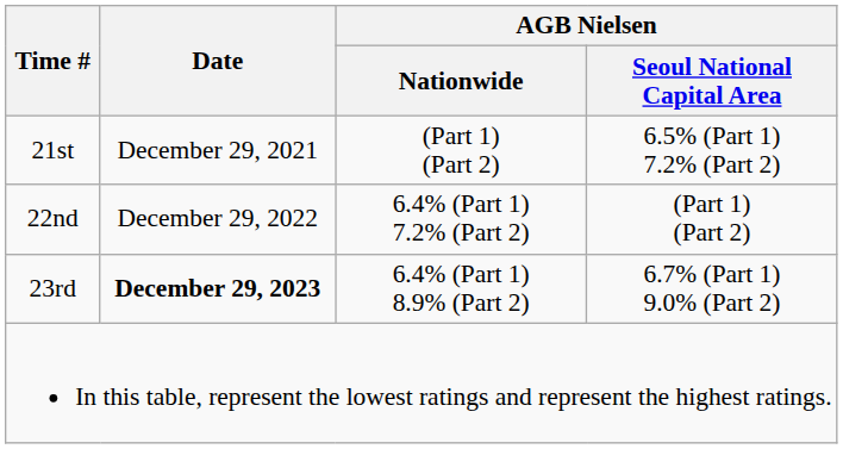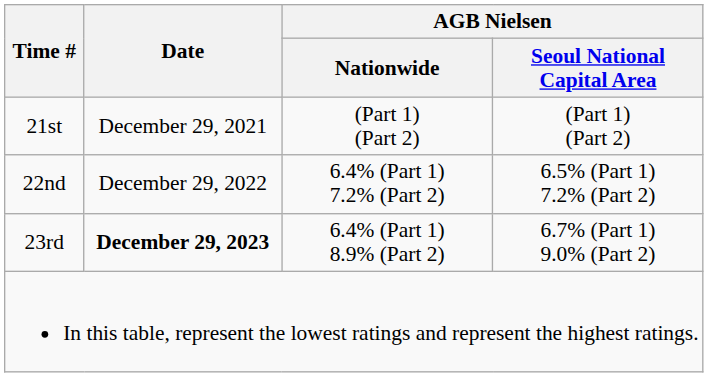 <table class="wikitable" style="text-align:center">
 <tr>
 <th rowspan=2>Time #</th>
 <th rowspan=2>Date</th>
 <th colspan=2>AGB Nielsen</th>
 </tr>
 <tr>
 <th width=150>Nationwide</th>
 <th width=150><a href='#'>Seoul National Capital Area</a></th>
 </tr>
 <tr>
 <td>21st</td>
 <td>December 29, 2021</td>
 <td> (Part 1) <br>   (Part 2)</td>
-<td>6.5%  (Part 1) <br> 7.2% (Part 2)</td>
+<td> (Part 1) <br>  (Part 2)</td>
 </tr>
 <tr>
 <td>22nd</td>
 <td>December 29, 2022</td>
 <td>6.4%  (Part 1) <br> 7.2% (Part 2)</td>
-<td> (Part 1) <br>  (Part 2)</td>
+<td>6.5%  (Part 1) <br> 7.2% (Part 2)</td>
 </tr>
 <tr>
 <td>23rd</td>
 <td><strong>December 29, 2023</strong></td>
 <td>6.4%  (Part 1) <br> 8.9% (Part 2)</td>
 <td>6.7%  (Part 1) <br> 9.0% (Part 2)</td>
 </tr>
 <tr>
 <td colspan="5"><br><ul><li>In this table,  represent the lowest ratings and  represent the highest ratings.</li></ul></td>
 </tr>
 </table>
